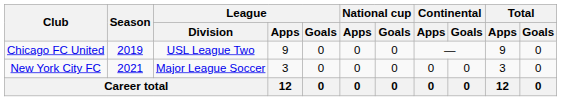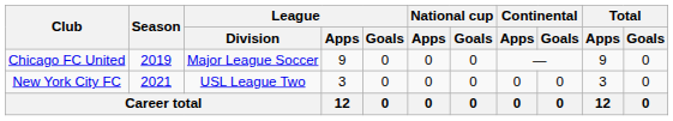 <table class=wikitable style=text-align:center>
 <tr>
 <th rowspan=2>Club</th>
 <th rowspan=2>Season</th>
 <th colspan=3>League</th>
 <th colspan=2>National cup</th>
 <th colspan=2>Continental</th>
 <th colspan=2>Total</th>
 </tr>
 <tr>
 <th>Division</th>
 <th>Apps</th>
 <th>Goals</th>
 <th>Apps</th>
 <th>Goals</th>
 <th>Apps</th>
 <th>Goals</th>
 <th>Apps</th>
 <th>Goals</th>
 </tr>
 <tr>
 <td rowspan=1><a href='#'>Chicago FC United</a></td>
 <td><a href='#'>2019</a></td>
-<td><a href='#'>USL League Two</a></td>
+<td><a href='#'>Major League Soccer</a></td>
 <td>9</td>
 <td>0</td>
 <td>0</td>
 <td>0</td>
 <td colspan=2>—</td>
 <td>9</td>
 <td>0</td>
 </tr>
 <tr>
 <td rowspan=1><a href='#'>New York City FC</a></td>
 <td><a href='#'>2021</a></td>
-<td><a href='#'>Major League Soccer</a></td>
+<td><a href='#'>USL League Two</a></td>
 <td>3</td>
 <td>0</td>
 <td>0</td>
 <td>0</td>
 <td>0</td>
 <td>0</td>
 <td>3</td>
 <td>0</td>
 </tr>
 <tr>
 <th colspan=3>Career total</th>
 <th>12</th>
 <th>0</th>
 <th>0</th>
 <th>0</th>
 <th>0</th>
 <th>0</th>
 <th>12</th>
 <th>0</th>
 </tr>
 </table>
